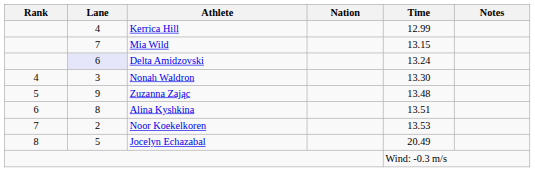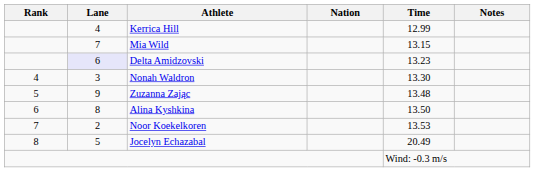 <table class="wikitable sortable" style="text-align:center;width: 65%;">
 <tr>
 <th scope="col">Rank</th>
 <th scope="col">Lane</th>
 <th scope="col">Athlete</th>
 <th scope="col">Nation</th>
 <th scope="col">Time</th>
 <th scope="col">Notes</th>
 </tr>
 <tr>
 <td></td>
 <td>4</td>
 <td align=left><a href='#'>Kerrica Hill</a></td>
 <td align=left></td>
 <td>12.99</td>
 <td></td>
 </tr>
 <tr>
 <td></td>
 <td>7</td>
 <td align=left><a href='#'>Mia Wild</a></td>
 <td align=left></td>
 <td>13.15</td>
 <td></td>
 </tr>
 <tr>
 <td></td>
 <td style="background: lavender;">6</td>
 <td align=left><a href='#'>Delta Amidzovski</a></td>
 <td align=left></td>
-<td>13.24</td>
+<td>13.23</td>
 <td></td>
 </tr>
 <tr>
 <td>4</td>
 <td>3</td>
 <td align=left><a href='#'>Nonah Waldron</a></td>
 <td align=left></td>
 <td>13.30</td>
 <td></td>
 </tr>
 <tr>
 <td>5</td>
 <td>9</td>
 <td align=left><a href='#'>Zuzanna Zając</a></td>
 <td align=left></td>
 <td>13.48</td>
 <td></td>
 </tr>
 <tr>
 <td>6</td>
 <td>8</td>
 <td align=left><a href='#'>Alina Kyshkina</a></td>
 <td align=left></td>
-<td>13.51</td>
+<td>13.50</td>
 <td></td>
 </tr>
 <tr>
 <td>7</td>
 <td>2</td>
 <td align=left><a href='#'>Noor Koekelkoren</a></td>
 <td align=left></td>
 <td>13.53</td>
 <td></td>
 </tr>
 <tr>
 <td>8</td>
 <td>5</td>
 <td align=left><a href='#'>Jocelyn Echazabal</a></td>
 <td align=left></td>
 <td>20.49</td>
 <td></td>
 </tr>
 <tr class="sortbottom">
 <td colspan="4"></td>
 <td colspan="2" style="text-align:left;">Wind: -0.3 m/s</td>
 </tr>
 </table>
